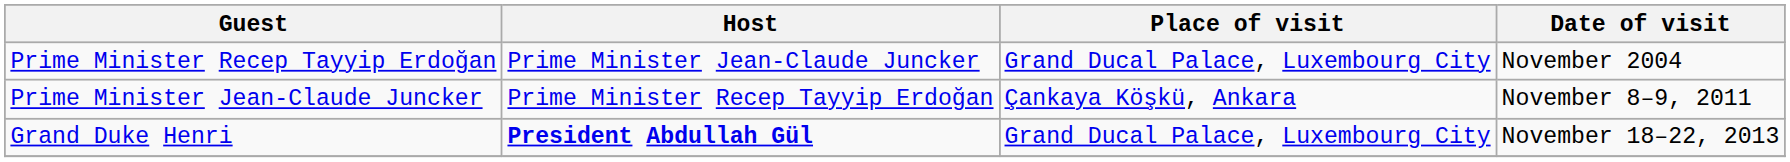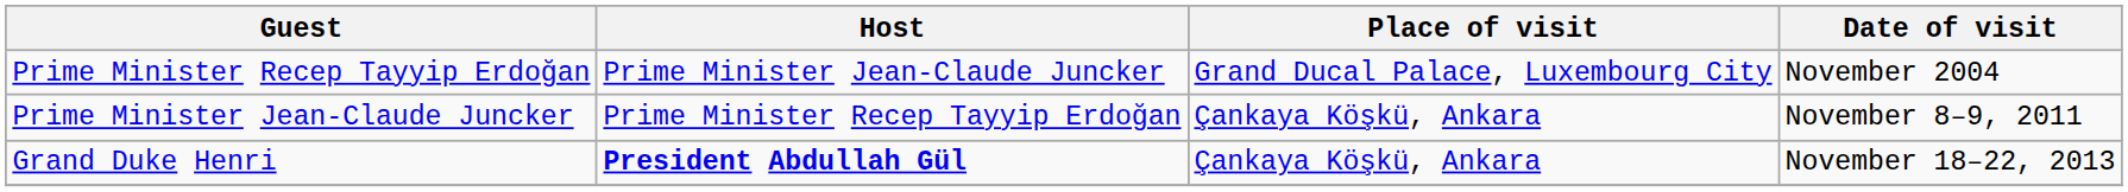 <table class="wikitable" border="1">
 <tr>
 <th>Guest</th>
 <th>Host</th>
 <th>Place of visit</th>
 <th>Date of visit</th>
 </tr>
 <tr>
 <td> <a href='#'>Prime Minister</a> <a href='#'>Recep Tayyip Erdoğan</a></td>
 <td> <a href='#'>Prime Minister</a> <a href='#'>Jean-Claude Juncker</a></td>
 <td><a href='#'>Grand Ducal Palace</a>, <a href='#'>Luxembourg City</a></td>
 <td>November 2004</td>
 </tr>
 <tr>
 <td> <a href='#'>Prime Minister</a> <a href='#'>Jean-Claude Juncker</a></td>
 <td> <a href='#'>Prime Minister</a> <a href='#'>Recep Tayyip Erdoğan</a></td>
 <td><a href='#'>Çankaya Köşkü</a>, <a href='#'>Ankara</a></td>
 <td>November 8–9, 2011</td>
 </tr>
 <tr>
 <td> <a href='#'>Grand Duke</a> <a href='#'>Henri</a></td>
 <td><strong> <a href='#'>President</a> <a href='#'>Abdullah Gül</a></strong></td>
-<td><a href='#'>Grand Ducal Palace</a>, <a href='#'>Luxembourg City</a></td>
+<td><a href='#'>Çankaya Köşkü</a>, <a href='#'>Ankara</a></td>
 <td>November 18–22, 2013</td>
 </tr>
 <tr>
 </tr>
 </table>
